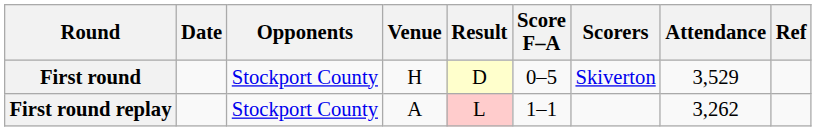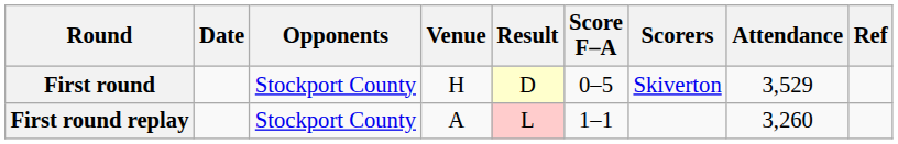 <table class="wikitable plainrowheaders sortable" style="text-align:center">
 <tr>
 <th scope="col">Round</th>
 <th scope="col">Date</th>
 <th scope="col">Opponents</th>
 <th scope="col">Venue</th>
 <th scope="col">Result</th>
 <th scope="col">Score<br>F–A</th>
 <th scope="col" class="unsortable">Scorers</th>
 <th scope="col">Attendance</th>
 <th scope="col" class="unsortable">Ref</th>
 </tr>
 <tr>
 <th scope="row">First round</th>
 <td align="left"></td>
 <td align="left"><a href='#'>Stockport County</a></td>
 <td>H</td>
 <td style="background-color:#FFFFCC">D</td>
 <td>0–5</td>
 <td align="left"><a href='#'>Skiverton</a></td>
 <td>3,529</td>
 <td></td>
 </tr>
 <tr>
 <th scope="row">First round replay</th>
 <td align="left"></td>
 <td align="left"><a href='#'>Stockport County</a></td>
 <td>A</td>
 <td style="background-color:#FFCCCC">L</td>
 <td>1–1</td>
 <td align="left"></td>
-<td>3,262</td>
+<td>3,260</td>
 <td></td>
 </tr>
 </table>
